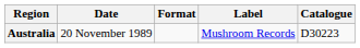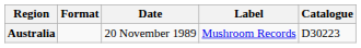 <table class="wikitable plainrowheaders">
 <tr>
 <th scope="col">Region</th>
+<th scope="col">Format</th>
 <th scope="col">Date</th>
-<th scope="col">Format</th>
 <th scope="col">Label</th>
 <th scope="col">Catalogue</th>
 </tr>
 <tr>
 <th>Australia</th>
+<td></td>
 <td>20 November 1989</td>
-<td></td>
 <td><a href='#'>Mushroom Records</a></td>
 <td>D30223</td>
 </tr>
 </table>
